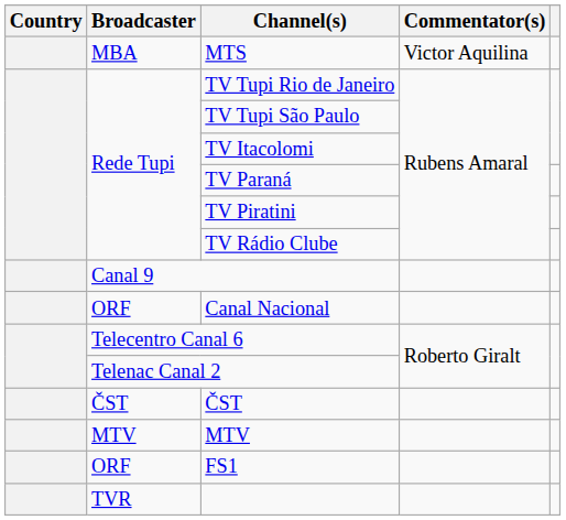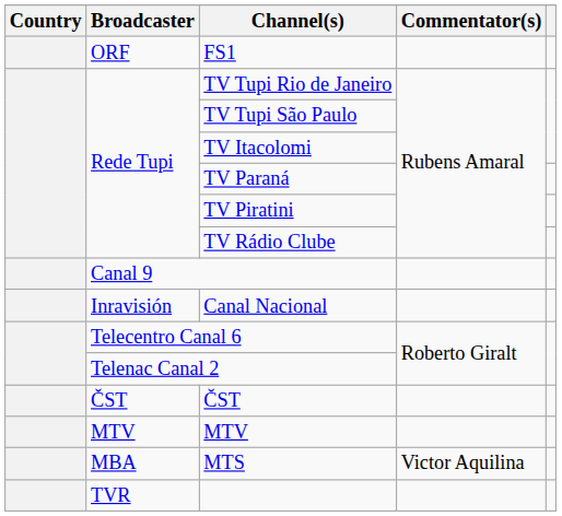 <table class="wikitable plainrowheaders">
 <tr>
 </tr>
 <tr>
 <th scope="col">Country</th>
 <th scope="col">Broadcaster</th>
 <th scope="col">Channel(s)</th>
 <th scope="col">Commentator(s)</th>
 <th scope="col"></th>
 </tr>
 <tr>
 <th scope="row"></th>
-<td><a href='#'>MBA</a></td>
-<td><a href='#'>MTS</a></td>
-<td>Victor Aquilina</td>
+<td><a href='#'>ORF</a></td>
+<td><a href='#'>FS1</a></td>
+<td></td>
 <td style="text-align:center"></td>
 </tr>
 <tr>
 <th scope="rowgroup" rowspan="6"></th>
 <td rowspan="6"><a href='#'>Rede Tupi</a></td>
 <td><a href='#'>TV Tupi Rio de Janeiro</a></td>
 <td rowspan="6">Rubens Amaral</td>
 <td style="text-align:center" rowspan="3"></td>
 </tr>
 <tr>
 <td><a href='#'>TV Tupi São Paulo</a></td>
 </tr>
 <tr>
 <td><a href='#'>TV Itacolomi</a></td>
 </tr>
 <tr>
 <td><a href='#'>TV Paraná</a></td>
 <td style="text-align:center"></td>
 </tr>
 <tr>
 <td><a href='#'>TV Piratini</a></td>
 <td style="text-align:center"></td>
 </tr>
 <tr>
 <td><a href='#'>TV Rádio Clube</a></td>
 <td style="text-align:center"></td>
 </tr>
 <tr>
 <th scope="row"></th>
 <td colspan="2"><a href='#'>Canal 9</a></td>
 <td></td>
 <td style="text-align:center"></td>
 </tr>
 <tr>
 <th scope="row"></th>
-<td><a href='#'>ORF</a></td>
+<td><a href='#'>Inravisión</a></td>
 <td><a href='#'>Canal Nacional</a></td>
 <td></td>
 <td style="text-align:center"></td>
 </tr>
 <tr>
 <th scope="rowgroup" rowspan="2"></th>
 <td colspan="2"><a href='#'>Telecentro Canal 6</a></td>
 <td rowspan="2">Roberto Giralt</td>
 <td style="text-align:center" rowspan="2"></td>
 </tr>
 <tr>
 <td colspan="2"><a href='#'>Telenac Canal 2</a></td>
 </tr>
 <tr>
 <th scope="row"></th>
 <td><a href='#'>ČST</a></td>
 <td><a href='#'>ČST</a></td>
 <td></td>
 <td style="text-align:center"></td>
 </tr>
 <tr>
 <th scope="row"></th>
 <td><a href='#'>MTV</a></td>
 <td><a href='#'>MTV</a></td>
 <td></td>
 <td style="text-align:center"></td>
 </tr>
 <tr>
 <th scope="row"></th>
-<td><a href='#'>ORF</a></td>
-<td><a href='#'>FS1</a></td>
-<td></td>
+<td><a href='#'>MBA</a></td>
+<td><a href='#'>MTS</a></td>
+<td>Victor Aquilina</td>
 <td style="text-align:center"></td>
 </tr>
 <tr>
 <th scope="row"></th>
 <td><a href='#'>TVR</a></td>
 <td></td>
 <td></td>
 <td style="text-align:center"></td>
 </tr>
 </table>
